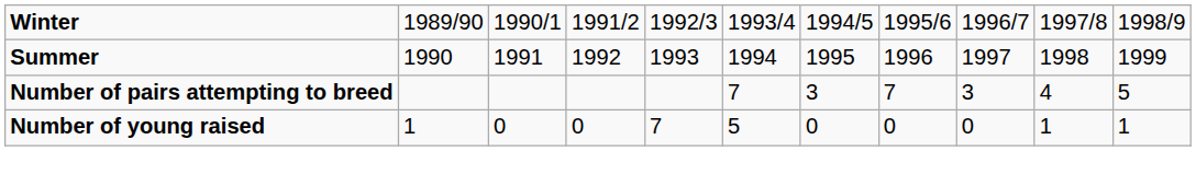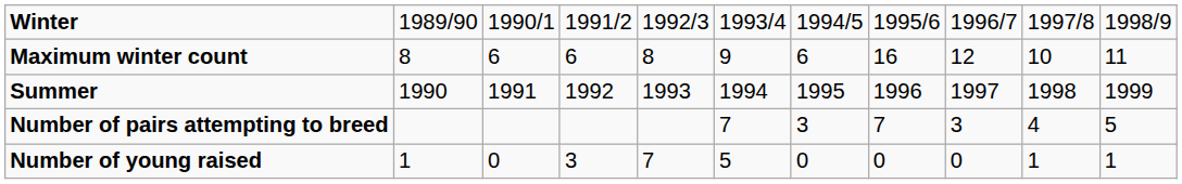 <table class="wikitable">
 <tr>
 <td><strong>Winter</strong></td>
 <td>1989/90</td>
 <td>1990/1</td>
 <td>1991/2</td>
 <td>1992/3</td>
 <td>1993/4</td>
 <td>1994/5</td>
 <td>1995/6</td>
 <td>1996/7</td>
 <td>1997/8</td>
 <td>1998/9</td>
+</tr>
+<tr>
+<td><strong>Maximum winter count</strong></td>
+<td>8</td>
+<td>6</td>
+<td>6</td>
+<td>8</td>
+<td>9</td>
+<td>6</td>
+<td>16</td>
+<td>12</td>
+<td>10</td>
+<td>11</td>
 </tr>
 <tr>
 <td><strong>Summer</strong></td>
 <td>1990</td>
 <td>1991</td>
 <td>1992</td>
 <td>1993</td>
 <td>1994</td>
 <td>1995</td>
 <td>1996</td>
 <td>1997</td>
 <td>1998</td>
 <td>1999</td>
 </tr>
 <tr>
 <td><strong>Number of pairs attempting to breed</strong></td>
 <td></td>
 <td></td>
 <td></td>
 <td></td>
 <td>7</td>
 <td>3</td>
 <td>7</td>
 <td>3</td>
 <td>4</td>
 <td>5</td>
 </tr>
 <tr>
 <td><strong>Number of young raised</strong></td>
 <td>1</td>
 <td>0</td>
-<td>0</td>
+<td>3</td>
 <td>7</td>
 <td>5</td>
 <td>0</td>
 <td>0</td>
 <td>0</td>
 <td>1</td>
 <td>1</td>
 </tr>
 </table>
